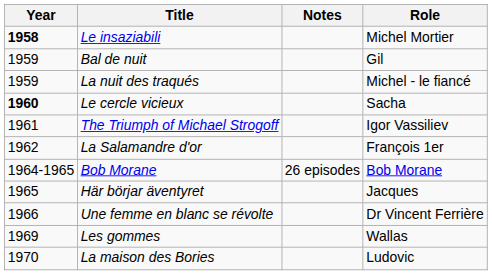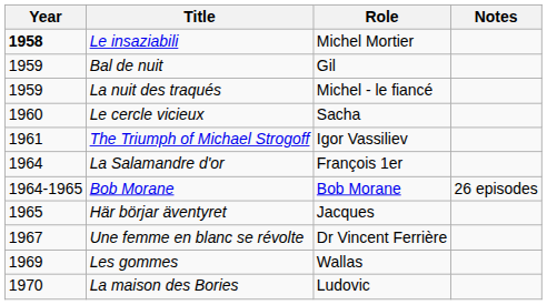 <table class="wikitable">
 <tr>
 <th>Year</th>
 <th>Title</th>
+<th>Role</th>
 <th>Notes</th>
-<th>Role</th>
 </tr>
 <tr>
 <td><strong>1958</strong></td>
 <td><em><a href='#'>Le insaziabili</a></em></td>
+<td>Michel Mortier</td>
 <td></td>
-<td>Michel Mortier</td>
 </tr>
 <tr>
 <td>1959</td>
 <td><em>Bal de nuit</em></td>
+<td>Gil</td>
 <td></td>
-<td>Gil</td>
 </tr>
 <tr>
 <td>1959</td>
 <td><em>La nuit des traqués</em></td>
+<td>Michel - le fiancé</td>
 <td></td>
-<td>Michel - le fiancé</td>
 </tr>
 <tr>
-<td><strong>1960</strong></td>
+<td>1960</td>
 <td><em>Le cercle vicieux</em></td>
+<td>Sacha</td>
 <td></td>
-<td>Sacha</td>
 </tr>
 <tr>
 <td>1961</td>
 <td><em><a href='#'>The Triumph of Michael Strogoff</a></em></td>
+<td>Igor Vassiliev</td>
 <td></td>
-<td>Igor Vassiliev</td>
 </tr>
 <tr>
-<td>1962</td>
+<td>1964</td>
 <td><em>La Salamandre d'or</em></td>
+<td>François 1er</td>
 <td></td>
-<td>François 1er</td>
 </tr>
 <tr>
 <td>1964-1965</td>
 <td><em><a href='#'>Bob Morane</a></em></td>
+<td><a href='#'>Bob Morane</a></td>
 <td>26 episodes</td>
-<td><a href='#'>Bob Morane</a></td>
 </tr>
 <tr>
 <td>1965</td>
 <td><em>Här börjar äventyret</em></td>
+<td>Jacques</td>
 <td></td>
-<td>Jacques</td>
 </tr>
 <tr>
-<td>1966</td>
+<td>1967</td>
 <td><em>Une femme en blanc se révolte</em></td>
+<td>Dr Vincent Ferrière</td>
 <td></td>
-<td>Dr Vincent Ferrière</td>
 </tr>
 <tr>
 <td>1969</td>
 <td><em>Les gommes</em></td>
+<td>Wallas</td>
 <td></td>
-<td>Wallas</td>
 </tr>
 <tr>
 <td>1970</td>
 <td><em>La maison des Bories</em></td>
+<td>Ludovic</td>
 <td></td>
-<td>Ludovic</td>
 </tr>
 </table>
